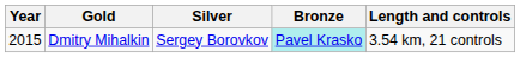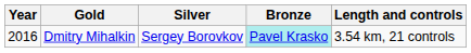 <table class="wikitable">
 <tr>
 <th>Year</th>
 <th>Gold</th>
 <th>Silver</th>
 <th>Bronze</th>
 <th>Length and controls</th>
 </tr>
 <tr>
-<td>2015</td>
+<td>2016</td>
 <td> <a href='#'>Dmitry Mihalkin</a></td>
 <td> <a href='#'>Sergey Borovkov</a></td>
 <td style="background: paleturquoise;"> <a href='#'>Pavel Krasko</a></td>
 <td>3.54 km, 21 controls</td>
 </tr>
 </table>
